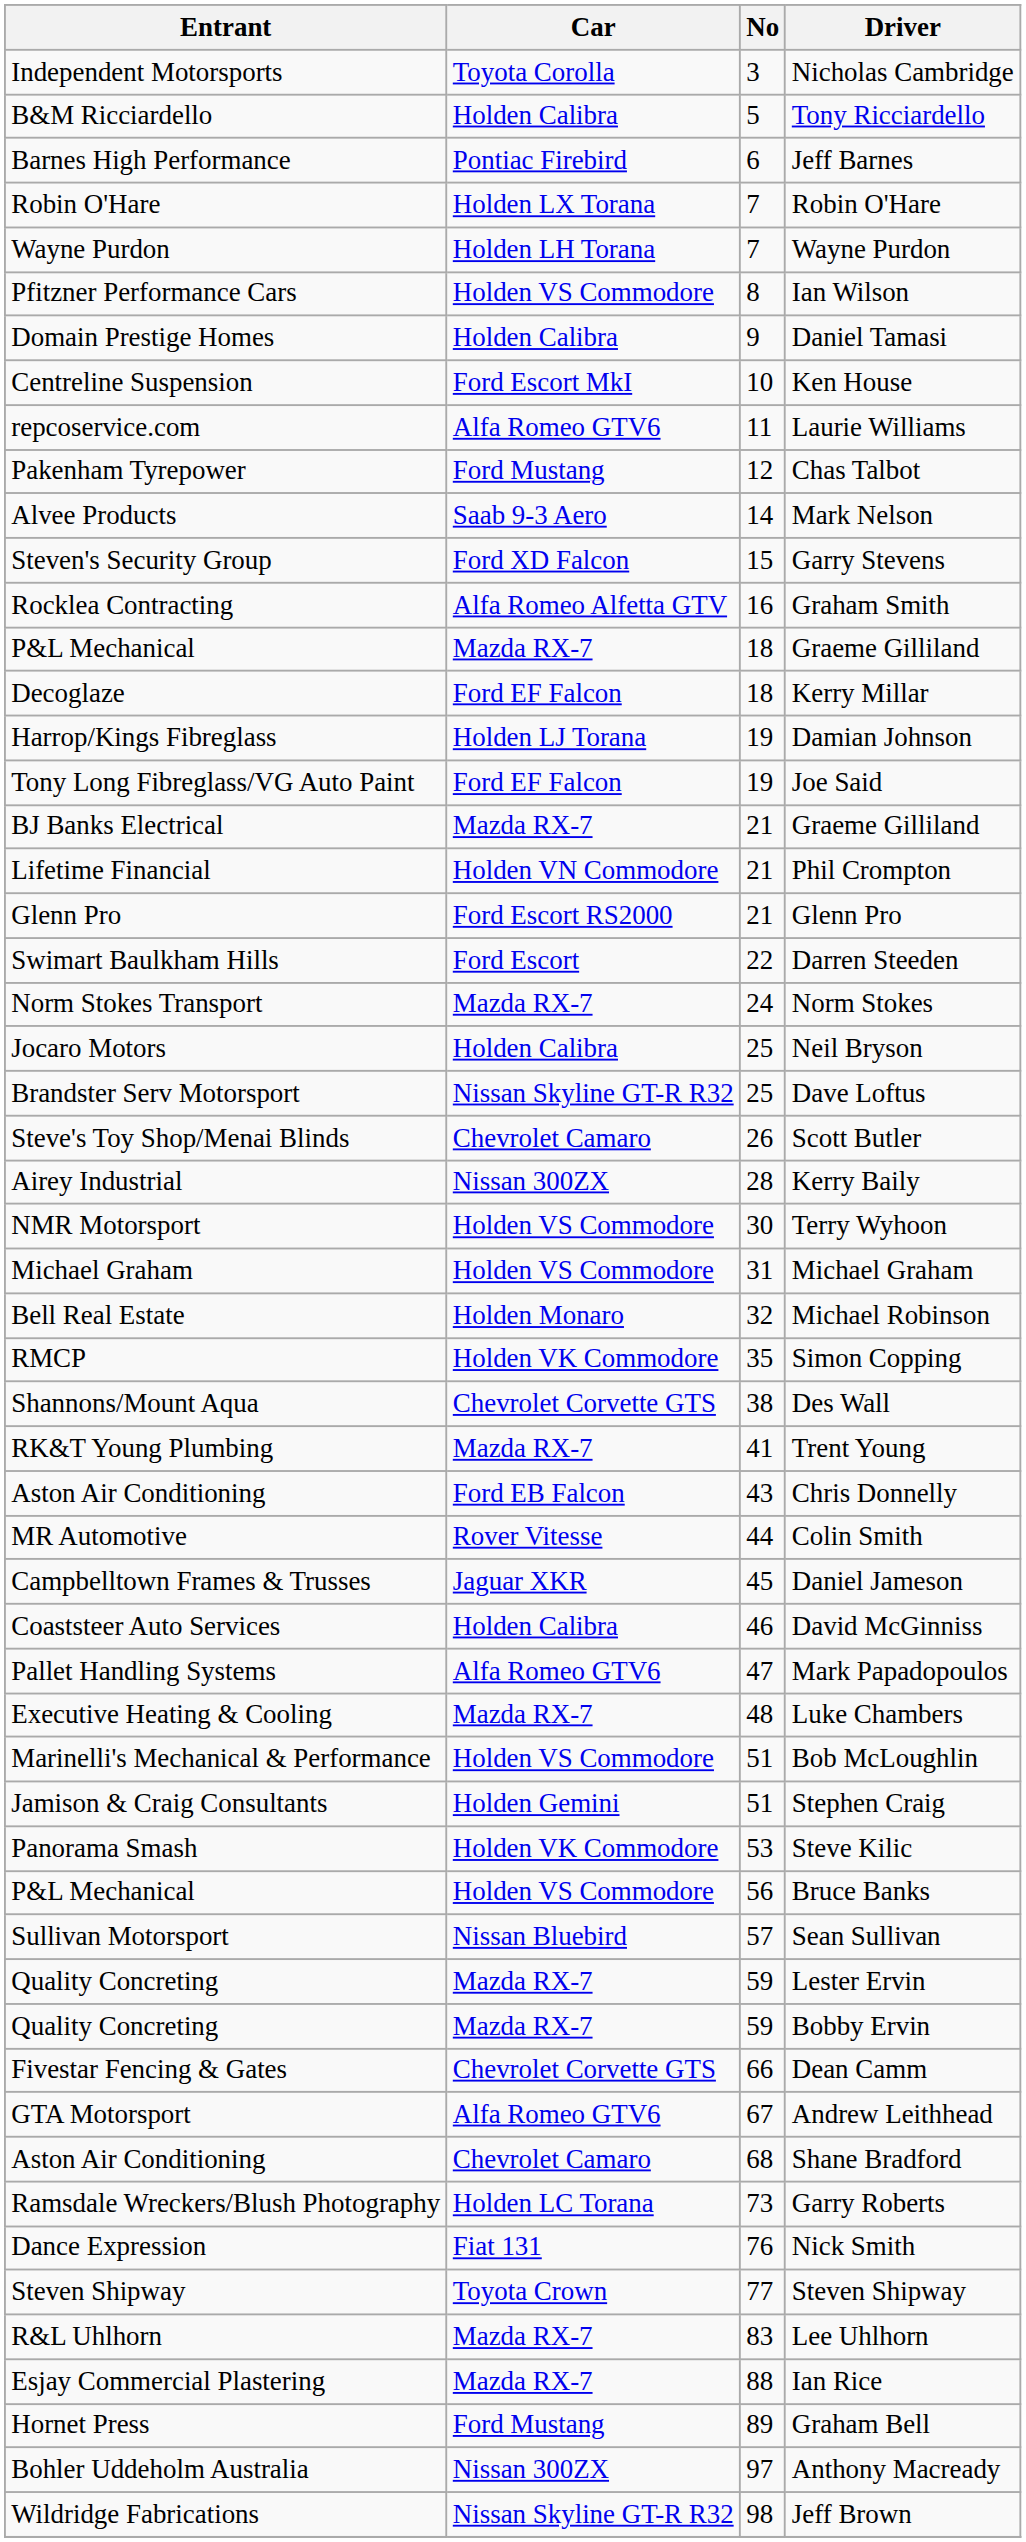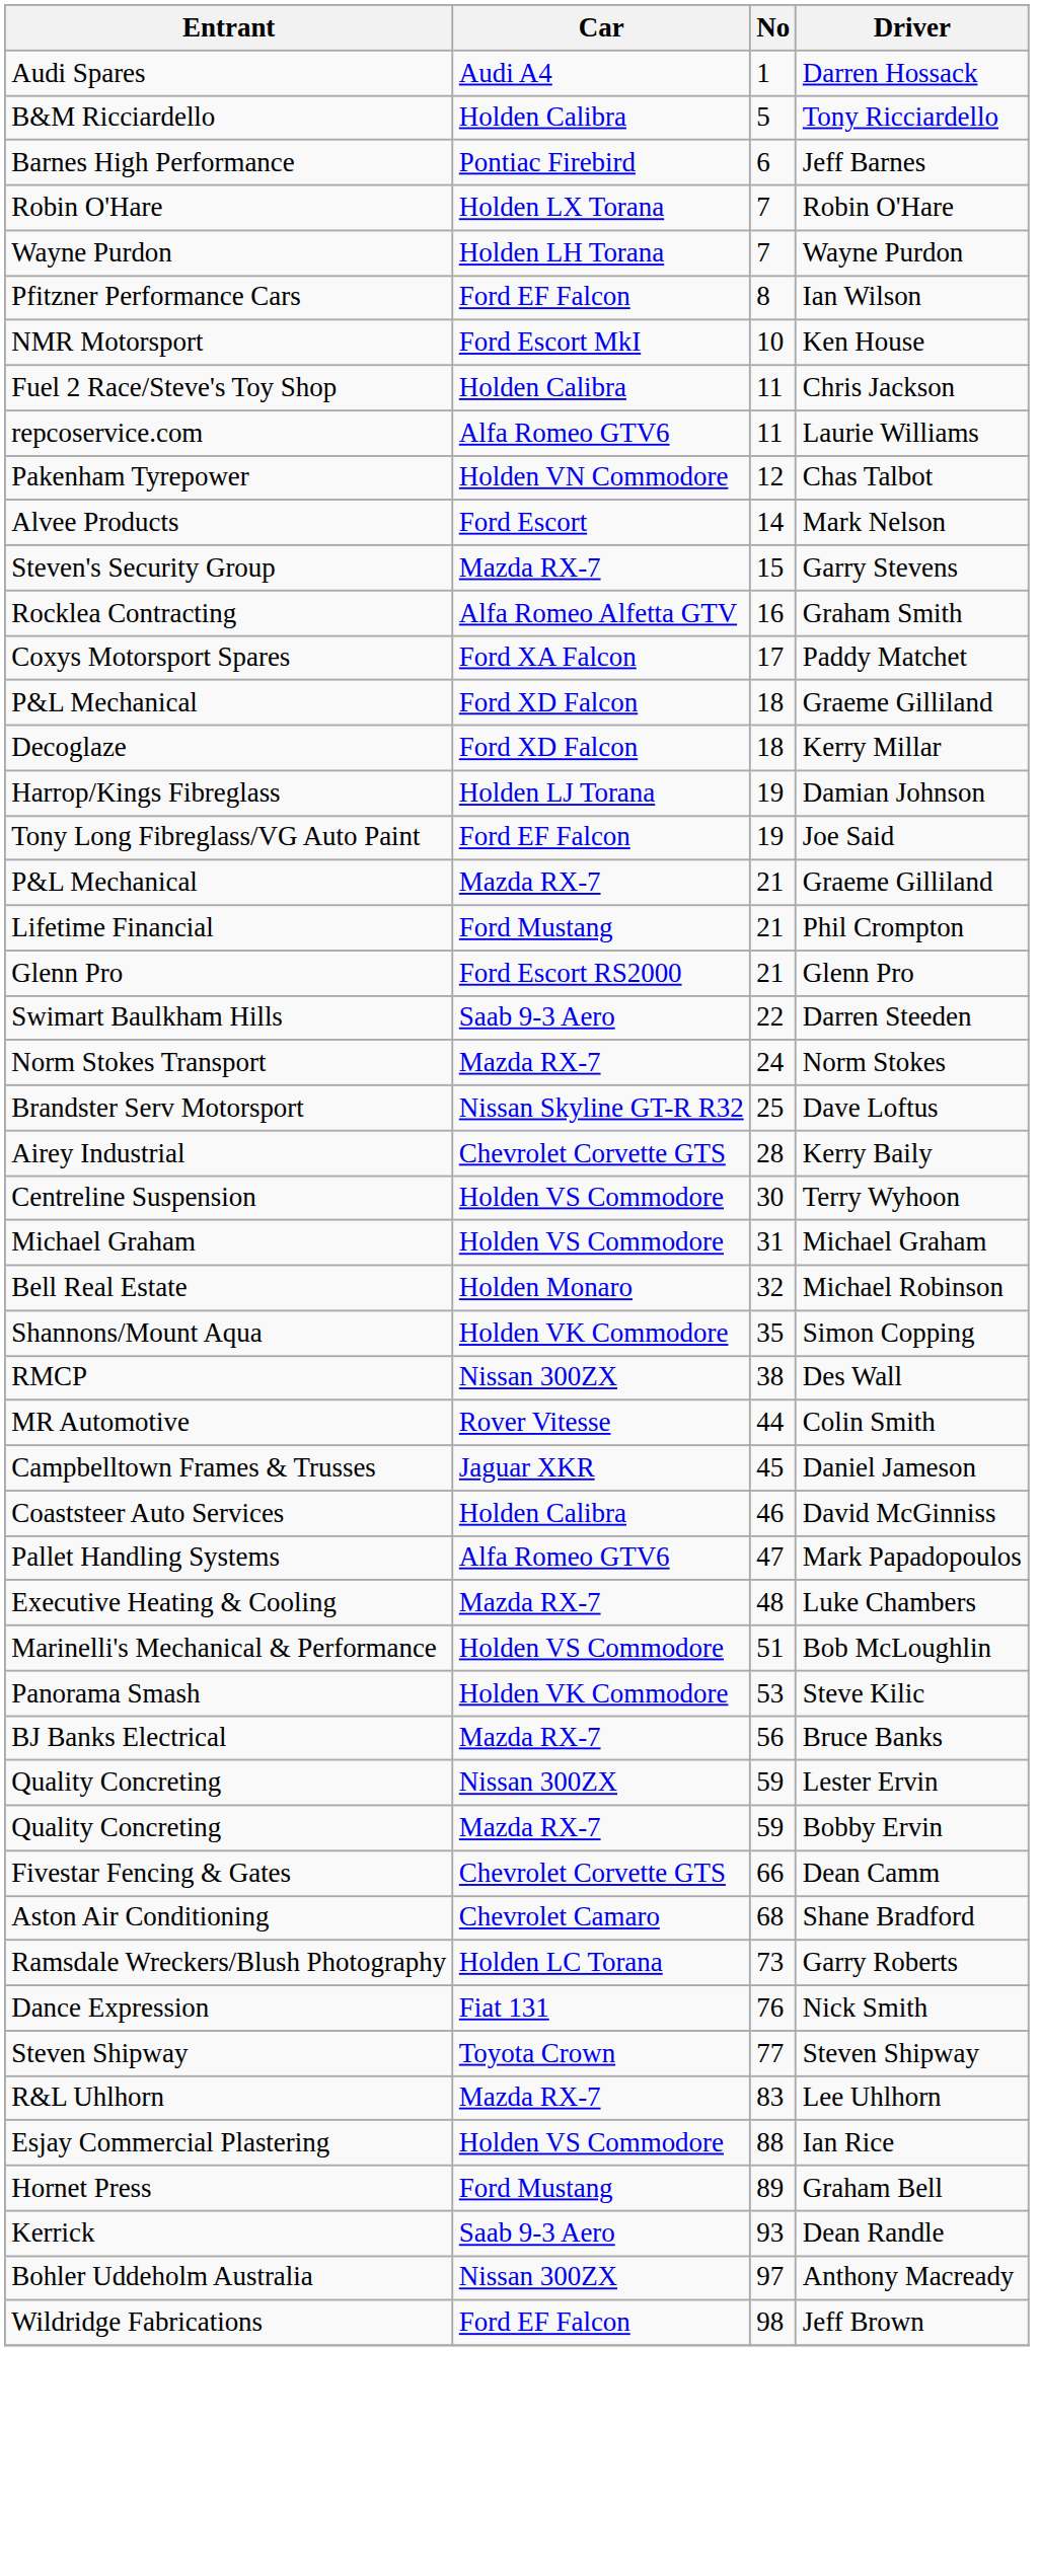 <table class="wikitable" style="font-size: 90%;">
 <tr>
 <th>Entrant</th>
 <th>Car</th>
 <th>No</th>
 <th>Driver</th>
 </tr>
 <tr>
-<td>Independent Motorsports</td>
-<td><a href='#'>Toyota Corolla</a></td>
-<td>3</td>
-<td>Nicholas Cambridge</td>
+<td>Audi Spares</td>
+<td><a href='#'>Audi A4</a></td>
+<td>1</td>
+<td><a href='#'>Darren Hossack</a></td>
 </tr>
 <tr>
 <td>B&M Ricciardello</td>
 <td><a href='#'>Holden Calibra</a></td>
 <td>5</td>
 <td><a href='#'>Tony Ricciardello</a></td>
 </tr>
 <tr>
 <td>Barnes High Performance</td>
 <td><a href='#'>Pontiac Firebird</a></td>
 <td>6</td>
 <td>Jeff Barnes</td>
 </tr>
 <tr>
 <td>Robin O'Hare</td>
 <td><a href='#'>Holden LX Torana</a></td>
 <td>7</td>
 <td>Robin O'Hare</td>
 </tr>
 <tr>
 <td>Wayne Purdon</td>
 <td><a href='#'>Holden LH Torana</a></td>
 <td>7</td>
 <td>Wayne Purdon</td>
 </tr>
 <tr>
 <td>Pfitzner Performance Cars</td>
-<td><a href='#'>Holden VS Commodore</a></td>
+<td><a href='#'>Ford EF Falcon</a></td>
 <td>8</td>
 <td>Ian Wilson</td>
 </tr>
 <tr>
-<td>Domain Prestige Homes</td>
-<td><a href='#'>Holden Calibra</a></td>
-<td>9</td>
-<td>Daniel Tamasi</td>
-</tr>
-<tr>
-<td>Centreline Suspension</td>
+<td>NMR Motorsport</td>
 <td><a href='#'>Ford Escort MkI</a></td>
 <td>10</td>
 <td>Ken House</td>
+</tr>
+<tr>
+<td>Fuel 2 Race/Steve's Toy Shop</td>
+<td><a href='#'>Holden Calibra</a></td>
+<td>11</td>
+<td>Chris Jackson</td>
 </tr>
 <tr>
 <td>repcoservice.com</td>
 <td><a href='#'>Alfa Romeo GTV6</a></td>
 <td>11</td>
 <td>Laurie Williams</td>
 </tr>
 <tr>
 <td>Pakenham Tyrepower</td>
-<td><a href='#'>Ford Mustang</a></td>
+<td><a href='#'>Holden VN Commodore</a></td>
 <td>12</td>
 <td>Chas Talbot</td>
 </tr>
 <tr>
 <td>Alvee Products</td>
-<td><a href='#'>Saab 9-3 Aero</a></td>
+<td><a href='#'>Ford Escort</a></td>
 <td>14</td>
 <td>Mark Nelson</td>
 </tr>
 <tr>
 <td>Steven's Security Group</td>
-<td><a href='#'>Ford XD Falcon</a></td>
+<td><a href='#'>Mazda RX-7</a></td>
 <td>15</td>
 <td>Garry Stevens</td>
 </tr>
 <tr>
 <td>Rocklea Contracting</td>
 <td><a href='#'>Alfa Romeo Alfetta GTV</a></td>
 <td>16</td>
 <td>Graham Smith</td>
 </tr>
 <tr>
+<td>Coxys Motorsport Spares</td>
+<td><a href='#'>Ford XA Falcon</a></td>
+<td>17</td>
+<td>Paddy Matchet</td>
+</tr>
+<tr>
 <td>P&L Mechanical</td>
-<td><a href='#'>Mazda RX-7</a></td>
+<td><a href='#'>Ford XD Falcon</a></td>
 <td>18</td>
 <td>Graeme Gilliland</td>
 </tr>
 <tr>
 <td>Decoglaze</td>
-<td><a href='#'>Ford EF Falcon</a></td>
+<td><a href='#'>Ford XD Falcon</a></td>
 <td>18</td>
 <td>Kerry Millar</td>
 </tr>
 <tr>
 <td>Harrop/Kings Fibreglass</td>
 <td><a href='#'>Holden LJ Torana</a></td>
 <td>19</td>
 <td>Damian Johnson</td>
 </tr>
 <tr>
 <td>Tony Long Fibreglass/VG Auto Paint</td>
 <td><a href='#'>Ford EF Falcon</a></td>
 <td>19</td>
 <td>Joe Said</td>
 </tr>
 <tr>
-<td>BJ Banks Electrical</td>
+<td>P&L Mechanical</td>
 <td><a href='#'>Mazda RX-7</a></td>
 <td>21</td>
 <td>Graeme Gilliland</td>
 </tr>
 <tr>
 <td>Lifetime Financial</td>
-<td><a href='#'>Holden VN Commodore</a></td>
+<td><a href='#'>Ford Mustang</a></td>
 <td>21</td>
 <td>Phil Crompton</td>
 </tr>
 <tr>
 <td>Glenn Pro</td>
 <td><a href='#'>Ford Escort RS2000</a></td>
 <td>21</td>
 <td>Glenn Pro</td>
 </tr>
 <tr>
 <td>Swimart Baulkham Hills</td>
-<td><a href='#'>Ford Escort</a></td>
+<td><a href='#'>Saab 9-3 Aero</a></td>
 <td>22</td>
 <td>Darren Steeden</td>
 </tr>
 <tr>
 <td>Norm Stokes Transport</td>
 <td><a href='#'>Mazda RX-7</a></td>
 <td>24</td>
 <td>Norm Stokes</td>
 </tr>
 <tr>
-<td>Jocaro Motors</td>
-<td><a href='#'>Holden Calibra</a></td>
-<td>25</td>
-<td>Neil Bryson</td>
-</tr>
-<tr>
 <td>Brandster Serv Motorsport</td>
 <td><a href='#'>Nissan Skyline GT-R R32</a></td>
 <td>25</td>
 <td>Dave Loftus</td>
 </tr>
 <tr>
-<td>Steve's Toy Shop/Menai Blinds</td>
-<td><a href='#'>Chevrolet Camaro</a></td>
-<td>26</td>
-<td>Scott Butler</td>
-</tr>
-<tr>
 <td>Airey Industrial</td>
-<td><a href='#'>Nissan 300ZX</a></td>
+<td><a href='#'>Chevrolet Corvette GTS</a></td>
 <td>28</td>
 <td>Kerry Baily</td>
 </tr>
 <tr>
-<td>NMR Motorsport</td>
+<td>Centreline Suspension</td>
 <td><a href='#'>Holden VS Commodore</a></td>
 <td>30</td>
 <td>Terry Wyhoon</td>
 </tr>
 <tr>
 <td>Michael Graham</td>
 <td><a href='#'>Holden VS Commodore</a></td>
 <td>31</td>
 <td>Michael Graham</td>
 </tr>
 <tr>
 <td>Bell Real Estate</td>
 <td><a href='#'>Holden Monaro</a></td>
 <td>32</td>
 <td>Michael Robinson</td>
 </tr>
 <tr>
-<td>RMCP</td>
+<td>Shannons/Mount Aqua</td>
 <td><a href='#'>Holden VK Commodore</a></td>
 <td>35</td>
 <td>Simon Copping</td>
 </tr>
 <tr>
-<td>Shannons/Mount Aqua</td>
-<td><a href='#'>Chevrolet Corvette GTS</a></td>
+<td>RMCP</td>
+<td><a href='#'>Nissan 300ZX</a></td>
 <td>38</td>
 <td>Des Wall</td>
-</tr>
-<tr>
-<td>RK&T Young Plumbing</td>
-<td><a href='#'>Mazda RX-7</a></td>
-<td>41</td>
-<td>Trent Young</td>
-</tr>
-<tr>
-<td>Aston Air Conditioning</td>
-<td><a href='#'>Ford EB Falcon</a></td>
-<td>43</td>
-<td>Chris Donnelly</td>
 </tr>
 <tr>
 <td>MR Automotive</td>
 <td><a href='#'>Rover Vitesse</a></td>
 <td>44</td>
 <td>Colin Smith</td>
 </tr>
 <tr>
 <td>Campbelltown Frames & Trusses</td>
 <td><a href='#'>Jaguar XKR</a></td>
 <td>45</td>
 <td>Daniel Jameson</td>
 </tr>
 <tr>
 <td>Coaststeer Auto Services</td>
 <td><a href='#'>Holden Calibra</a></td>
 <td>46</td>
 <td>David McGinniss</td>
 </tr>
 <tr>
 <td>Pallet Handling Systems</td>
 <td><a href='#'>Alfa Romeo GTV6</a></td>
 <td>47</td>
 <td>Mark Papadopoulos</td>
 </tr>
 <tr>
 <td>Executive Heating & Cooling</td>
 <td><a href='#'>Mazda RX-7</a></td>
 <td>48</td>
 <td>Luke Chambers</td>
 </tr>
 <tr>
 <td>Marinelli's Mechanical & Performance</td>
 <td><a href='#'>Holden VS Commodore</a></td>
 <td>51</td>
 <td>Bob McLoughlin</td>
 </tr>
 <tr>
-<td>Jamison & Craig Consultants</td>
-<td><a href='#'>Holden Gemini</a></td>
-<td>51</td>
-<td>Stephen Craig</td>
-</tr>
-<tr>
 <td>Panorama Smash</td>
 <td><a href='#'>Holden VK Commodore</a></td>
 <td>53</td>
 <td>Steve Kilic</td>
 </tr>
 <tr>
-<td>P&L Mechanical</td>
-<td><a href='#'>Holden VS Commodore</a></td>
+<td>BJ Banks Electrical</td>
+<td><a href='#'>Mazda RX-7</a></td>
 <td>56</td>
 <td>Bruce Banks</td>
 </tr>
 <tr>
-<td>Sullivan Motorsport</td>
-<td><a href='#'>Nissan Bluebird</a></td>
-<td>57</td>
-<td>Sean Sullivan</td>
-</tr>
-<tr>
 <td>Quality Concreting</td>
-<td><a href='#'>Mazda RX-7</a></td>
+<td><a href='#'>Nissan 300ZX</a></td>
 <td>59</td>
 <td>Lester Ervin</td>
 </tr>
 <tr>
 <td>Quality Concreting</td>
 <td><a href='#'>Mazda RX-7</a></td>
 <td>59</td>
 <td>Bobby Ervin</td>
 </tr>
 <tr>
 <td>Fivestar Fencing & Gates</td>
 <td><a href='#'>Chevrolet Corvette GTS</a></td>
 <td>66</td>
 <td>Dean Camm</td>
-</tr>
-<tr>
-<td>GTA Motorsport</td>
-<td><a href='#'>Alfa Romeo GTV6</a></td>
-<td>67</td>
-<td>Andrew Leithhead</td>
 </tr>
 <tr>
 <td>Aston Air Conditioning</td>
 <td><a href='#'>Chevrolet Camaro</a></td>
 <td>68</td>
 <td>Shane Bradford</td>
 </tr>
 <tr>
 <td>Ramsdale Wreckers/Blush Photography</td>
 <td><a href='#'>Holden LC Torana</a></td>
 <td>73</td>
 <td>Garry Roberts</td>
 </tr>
 <tr>
 <td>Dance Expression</td>
 <td><a href='#'>Fiat 131</a></td>
 <td>76</td>
 <td>Nick Smith</td>
 </tr>
 <tr>
 <td>Steven Shipway</td>
 <td><a href='#'>Toyota Crown</a></td>
 <td>77</td>
 <td>Steven Shipway</td>
 </tr>
 <tr>
 <td>R&L Uhlhorn</td>
 <td><a href='#'>Mazda RX-7</a></td>
 <td>83</td>
 <td>Lee Uhlhorn</td>
 </tr>
 <tr>
 <td>Esjay Commercial Plastering</td>
-<td><a href='#'>Mazda RX-7</a></td>
+<td><a href='#'>Holden VS Commodore</a></td>
 <td>88</td>
 <td>Ian Rice</td>
 </tr>
 <tr>
 <td>Hornet Press</td>
 <td><a href='#'>Ford Mustang</a></td>
 <td>89</td>
 <td>Graham Bell</td>
 </tr>
 <tr>
+<td>Kerrick</td>
+<td><a href='#'>Saab 9-3 Aero</a></td>
+<td>93</td>
+<td>Dean Randle</td>
+</tr>
+<tr>
 <td>Bohler Uddeholm Australia</td>
 <td><a href='#'>Nissan 300ZX</a></td>
 <td>97</td>
 <td>Anthony Macready</td>
 </tr>
 <tr>
 <td>Wildridge Fabrications</td>
-<td><a href='#'>Nissan Skyline GT-R R32</a></td>
+<td><a href='#'>Ford EF Falcon</a></td>
 <td>98</td>
 <td>Jeff Brown</td>
 </tr>
 <tr>
 </tr>
 </table>
